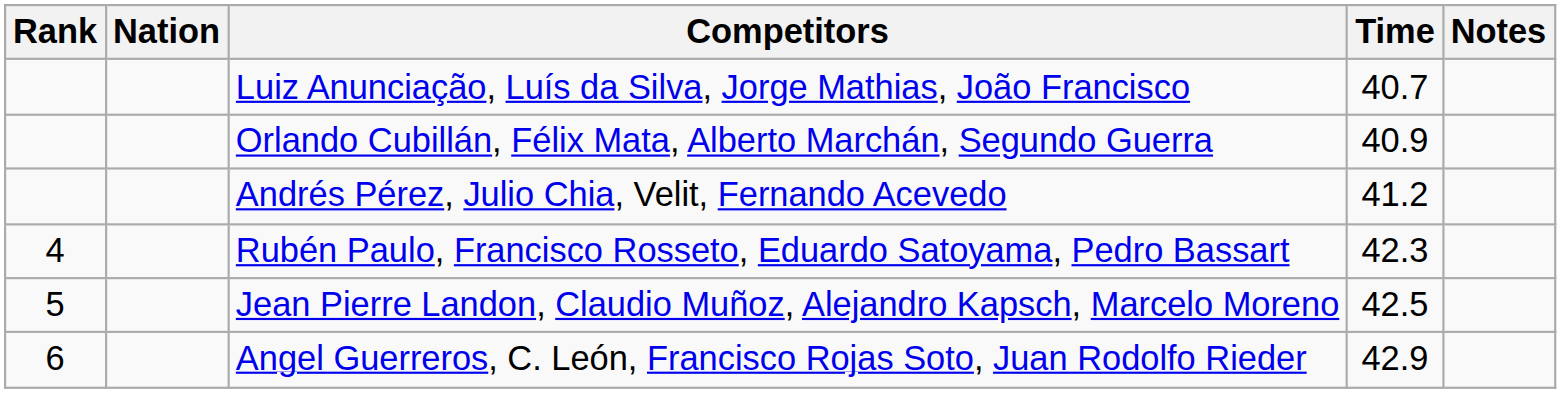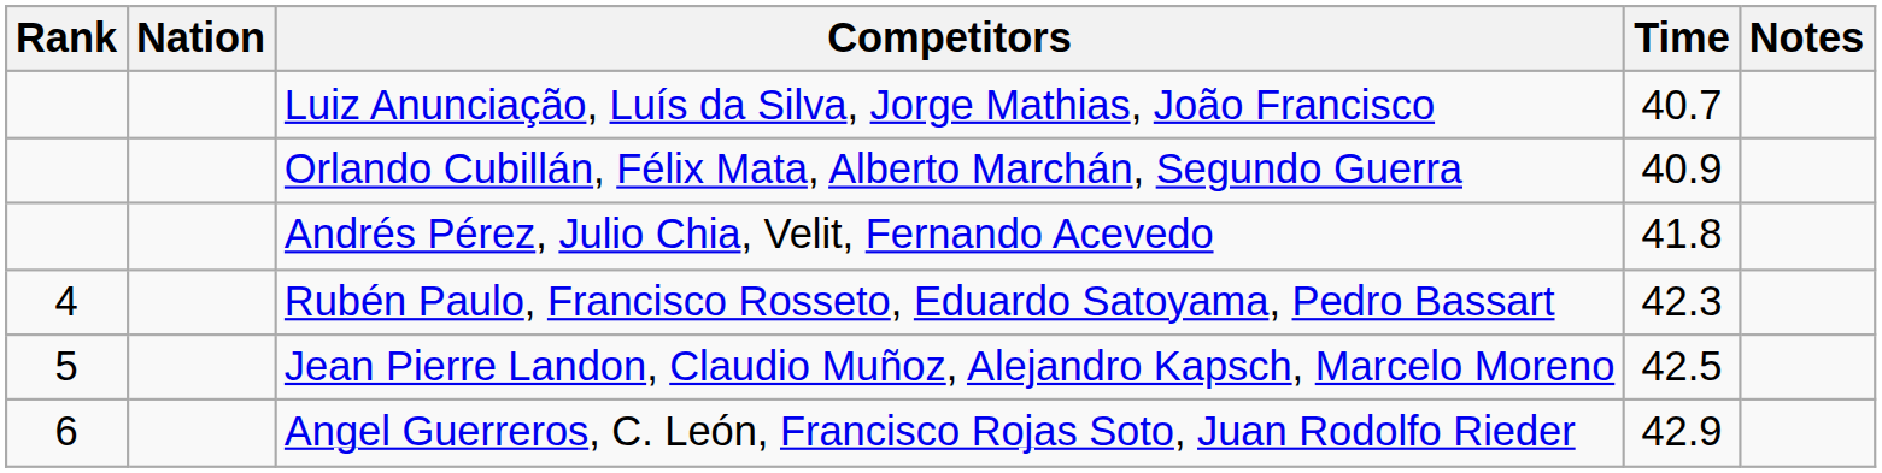 <table class="wikitable sortable" style="text-align:center">
 <tr>
 <th>Rank</th>
 <th>Nation</th>
 <th>Competitors</th>
 <th>Time</th>
 <th>Notes</th>
 </tr>
 <tr>
 <td></td>
 <td align=left></td>
 <td align=left><a href='#'>Luiz Anunciação</a>, <a href='#'>Luís da Silva</a>, <a href='#'>Jorge Mathias</a>, <a href='#'>João Francisco</a></td>
 <td>40.7</td>
 <td></td>
 </tr>
 <tr>
 <td></td>
 <td align=left></td>
 <td align=left><a href='#'>Orlando Cubillán</a>, <a href='#'>Félix Mata</a>, <a href='#'>Alberto Marchán</a>, <a href='#'>Segundo Guerra</a></td>
 <td>40.9</td>
 <td></td>
 </tr>
 <tr>
 <td></td>
 <td align=left></td>
 <td align=left><a href='#'>Andrés Pérez</a>, <a href='#'>Julio Chia</a>, Velit, <a href='#'>Fernando Acevedo</a></td>
-<td>41.2</td>
+<td>41.8</td>
 <td></td>
 </tr>
 <tr>
 <td>4</td>
 <td align=left></td>
 <td align=left><a href='#'>Rubén Paulo</a>, <a href='#'>Francisco Rosseto</a>, <a href='#'>Eduardo Satoyama</a>, <a href='#'>Pedro Bassart</a></td>
 <td>42.3</td>
 <td></td>
 </tr>
 <tr>
 <td>5</td>
 <td align=left></td>
 <td align=left><a href='#'>Jean Pierre Landon</a>, <a href='#'>Claudio Muñoz</a>, <a href='#'>Alejandro Kapsch</a>, <a href='#'>Marcelo Moreno</a></td>
 <td>42.5</td>
 <td></td>
 </tr>
 <tr>
 <td>6</td>
 <td align=left></td>
 <td align=left><a href='#'>Angel Guerreros</a>, C. León, <a href='#'>Francisco Rojas Soto</a>, <a href='#'>Juan Rodolfo Rieder</a></td>
 <td>42.9</td>
 <td></td>
 </tr>
 </table>
